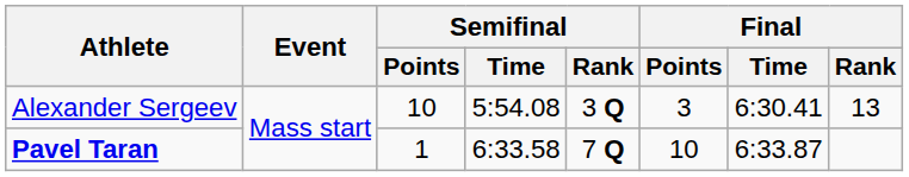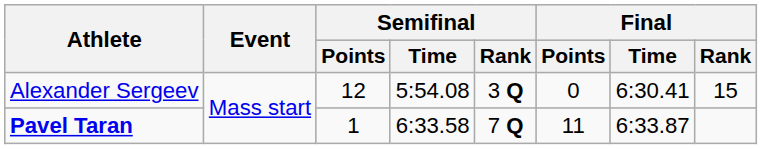 <table class="wikitable" style="font-size:90%; text-align:center;">
 <tr>
 <th rowspan=2>Athlete</th>
 <th rowspan=2>Event</th>
 <th colspan=3>Semifinal</th>
 <th colspan=3>Final</th>
 </tr>
 <tr style="font-size:95%">
 <th>Points</th>
 <th>Time</th>
 <th>Rank</th>
 <th>Points</th>
 <th>Time</th>
 <th>Rank</th>
 </tr>
 <tr>
 <td align=left><a href='#'>Alexander Sergeev</a></td>
 <td rowspan=2 align=left><a href='#'>Mass start</a></td>
-<td>10</td>
+<td>12</td>
 <td>5:54.08</td>
 <td>3 <strong>Q</strong></td>
-<td>3</td>
+<td>0</td>
 <td>6:30.41</td>
-<td>13</td>
+<td>15</td>
 </tr>
 <tr>
 <td align=left><strong><a href='#'>Pavel Taran</a></strong></td>
 <td>1</td>
 <td>6:33.58</td>
 <td>7 <strong>Q</strong></td>
-<td>10</td>
+<td>11</td>
 <td>6:33.87</td>
 <td></td>
 </tr>
 </table>
